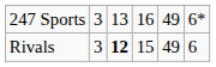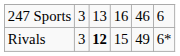 <table class="wikitable">
 <tr>
 </tr>
 <tr>
 <td>247 Sports</td>
 <td>3</td>
 <td>13</td>
 <td>16</td>
-<td>49</td>
-<td>6*</td>
+<td>46</td>
+<td>6</td>
 </tr>
 <tr>
 <td>Rivals</td>
 <td>3</td>
 <td><strong>12</strong></td>
 <td>15</td>
 <td>49</td>
-<td>6</td>
+<td>6*</td>
 </tr>
 </table>
